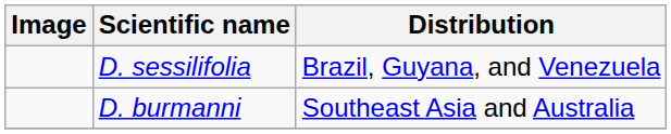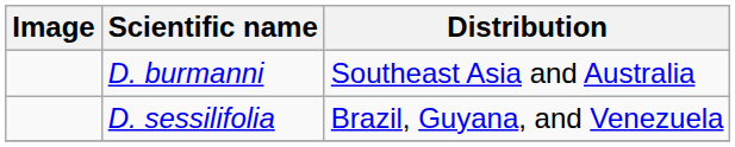 <table class="wikitable">
 <tr>
 <th>Image</th>
 <th>Scientific name</th>
 <th>Distribution</th>
 </tr>
 <tr>
 <td></td>
+<td><em><a href='#'>D. burmanni</a></em> </td>
+<td><a href='#'>Southeast Asia</a> and <a href='#'>Australia</a></td>
+</tr>
+<tr>
+<td></td>
 <td><em><a href='#'>D. sessilifolia</a></em> </td>
 <td><a href='#'>Brazil</a>, <a href='#'>Guyana</a>, and <a href='#'>Venezuela</a></td>
 </tr>
 <tr>
-<td></td>
-<td><em><a href='#'>D. burmanni</a></em> </td>
-<td><a href='#'>Southeast Asia</a> and <a href='#'>Australia</a></td>
-</tr>
-<tr>
 </tr>
 </table>
